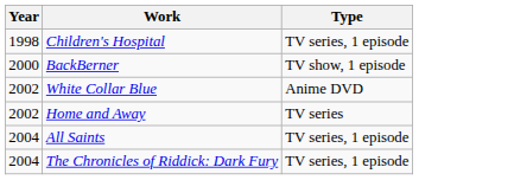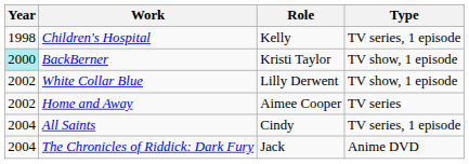 <table class="wikitable">
 <tr>
 <th>Year</th>
 <th>Work</th>
+<th>Role</th>
 <th>Type</th>
 </tr>
 <tr>
 <td>1998</td>
 <td><em><a href='#'>Children's Hospital</a></em></td>
+<td>Kelly</td>
 <td>TV series, 1 episode</td>
 </tr>
 <tr>
-<td>2000</td>
+<td style="background: paleturquoise;">2000</td>
 <td><em><a href='#'>BackBerner</a></em></td>
+<td>Kristi Taylor</td>
 <td>TV show, 1 episode</td>
 </tr>
 <tr>
 <td>2002</td>
 <td><em><a href='#'>White Collar Blue</a></em></td>
-<td>Anime DVD</td>
+<td>Lilly Derwent</td>
+<td>TV show, 1 episode</td>
 </tr>
 <tr>
 <td>2002</td>
 <td><em><a href='#'>Home and Away</a></em></td>
+<td>Aimee Cooper</td>
 <td>TV series</td>
 </tr>
 <tr>
 <td>2004</td>
 <td><em><a href='#'>All Saints</a></em></td>
+<td>Cindy</td>
 <td>TV series, 1 episode</td>
 </tr>
 <tr>
 <td>2004</td>
 <td><em><a href='#'>The Chronicles of Riddick: Dark Fury</a></em></td>
-<td>TV series, 1 episode</td>
+<td>Jack</td>
+<td>Anime DVD</td>
 </tr>
 </table>
